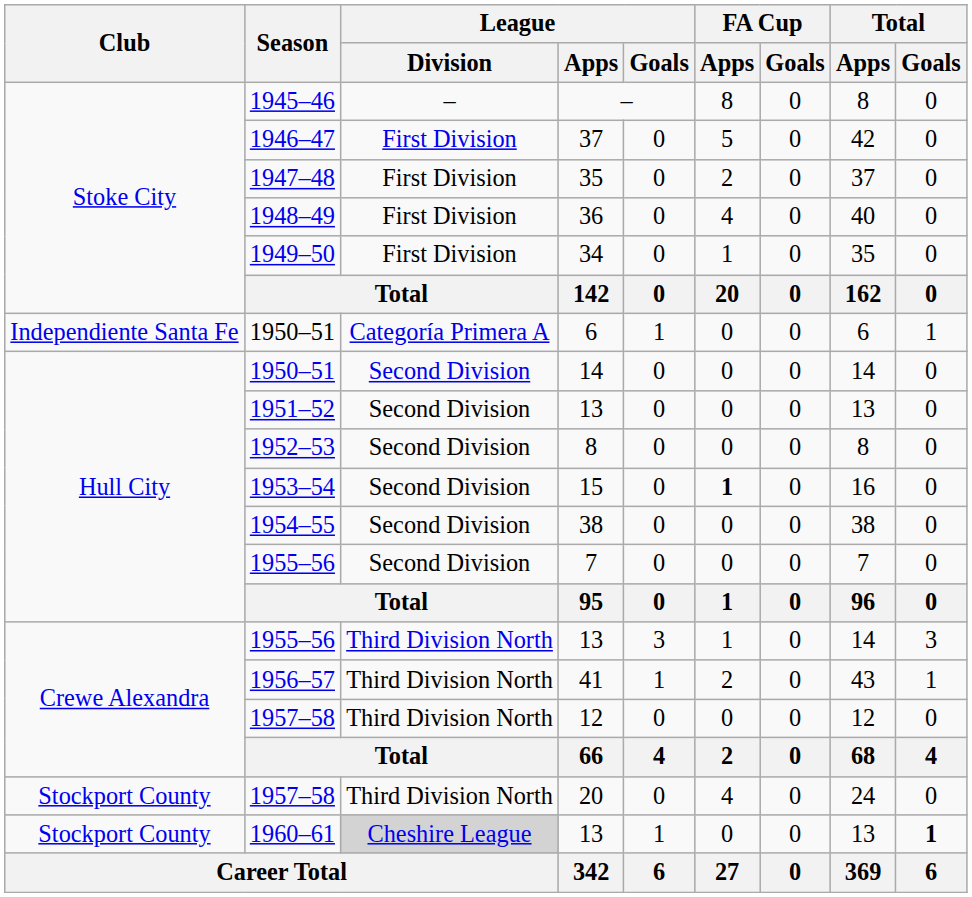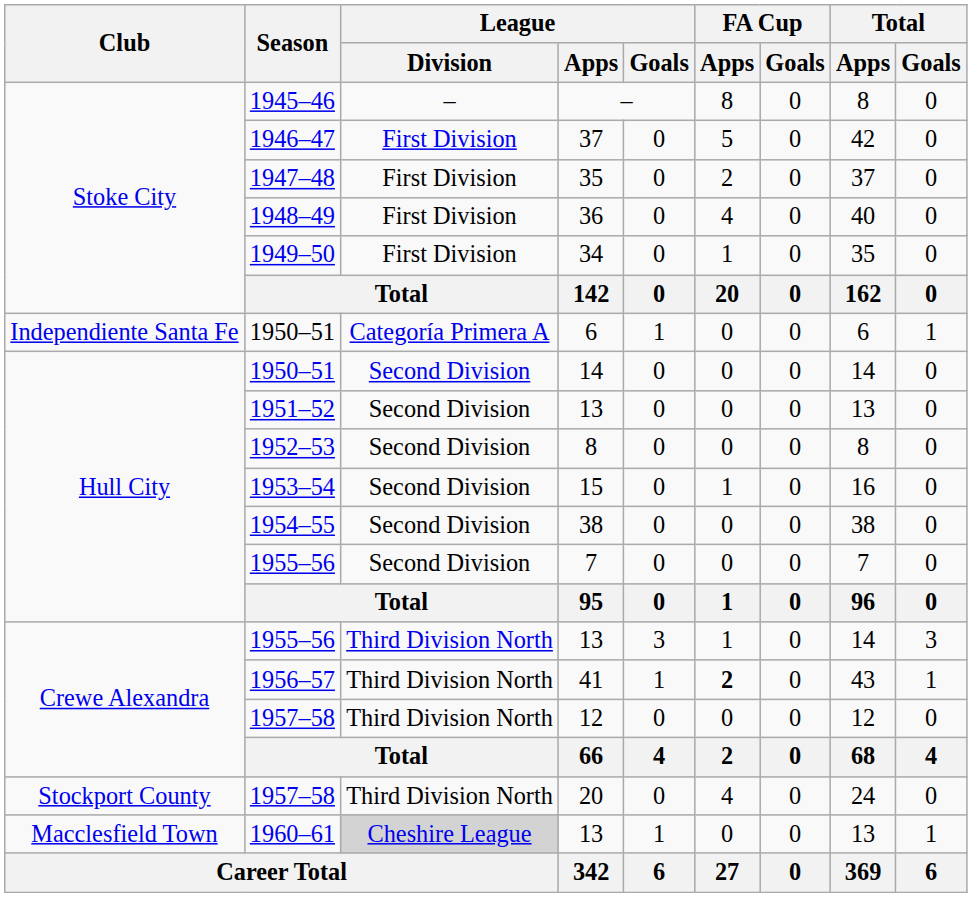 <table class="wikitable" style="text-align:center">
 <tr>
 <th rowspan="2">Club</th>
 <th rowspan="2">Season</th>
 <th colspan="3">League</th>
 <th colspan="2">FA Cup</th>
 <th colspan="2">Total</th>
 </tr>
 <tr>
 <th>Division</th>
 <th>Apps</th>
 <th>Goals</th>
 <th>Apps</th>
 <th>Goals</th>
 <th>Apps</th>
 <th>Goals</th>
 </tr>
 <tr>
 <td rowspan="6"><a href='#'>Stoke City</a></td>
 <td><a href='#'>1945–46</a></td>
 <td>–</td>
 <td colspan="2">–</td>
 <td>8</td>
 <td>0</td>
 <td>8</td>
 <td>0</td>
 </tr>
 <tr>
 <td><a href='#'>1946–47</a></td>
 <td><a href='#'>First Division</a></td>
 <td>37</td>
 <td>0</td>
 <td>5</td>
 <td>0</td>
 <td>42</td>
 <td>0</td>
 </tr>
 <tr>
 <td><a href='#'>1947–48</a></td>
 <td>First Division</td>
 <td>35</td>
 <td>0</td>
 <td>2</td>
 <td>0</td>
 <td>37</td>
 <td>0</td>
 </tr>
 <tr>
 <td><a href='#'>1948–49</a></td>
 <td>First Division</td>
 <td>36</td>
 <td>0</td>
 <td>4</td>
 <td>0</td>
 <td>40</td>
 <td>0</td>
 </tr>
 <tr>
 <td><a href='#'>1949–50</a></td>
 <td>First Division</td>
 <td>34</td>
 <td>0</td>
 <td>1</td>
 <td>0</td>
 <td>35</td>
 <td>0</td>
 </tr>
 <tr>
 <th colspan="2">Total</th>
 <th>142</th>
 <th>0</th>
 <th>20</th>
 <th>0</th>
 <th>162</th>
 <th>0</th>
 </tr>
 <tr>
 <td><a href='#'>Independiente Santa Fe</a></td>
 <td>1950–51</td>
 <td><a href='#'>Categoría Primera A</a></td>
 <td>6</td>
 <td>1</td>
 <td>0</td>
 <td>0</td>
 <td>6</td>
 <td>1</td>
 </tr>
 <tr>
 <td rowspan="7"><a href='#'>Hull City</a></td>
 <td><a href='#'>1950–51</a></td>
 <td><a href='#'>Second Division</a></td>
 <td>14</td>
 <td>0</td>
 <td>0</td>
 <td>0</td>
 <td>14</td>
 <td>0</td>
 </tr>
 <tr>
 <td><a href='#'>1951–52</a></td>
 <td>Second Division</td>
 <td>13</td>
 <td>0</td>
 <td>0</td>
 <td>0</td>
 <td>13</td>
 <td>0</td>
 </tr>
 <tr>
 <td><a href='#'>1952–53</a></td>
 <td>Second Division</td>
 <td>8</td>
 <td>0</td>
 <td>0</td>
 <td>0</td>
 <td>8</td>
 <td>0</td>
 </tr>
 <tr>
 <td><a href='#'>1953–54</a></td>
 <td>Second Division</td>
 <td>15</td>
 <td>0</td>
-<td><strong>1</strong></td>
+<td>1</td>
 <td>0</td>
 <td>16</td>
 <td>0</td>
 </tr>
 <tr>
 <td><a href='#'>1954–55</a></td>
 <td>Second Division</td>
 <td>38</td>
 <td>0</td>
 <td>0</td>
 <td>0</td>
 <td>38</td>
 <td>0</td>
 </tr>
 <tr>
 <td><a href='#'>1955–56</a></td>
 <td>Second Division</td>
 <td>7</td>
 <td>0</td>
 <td>0</td>
 <td>0</td>
 <td>7</td>
 <td>0</td>
 </tr>
 <tr>
 <th colspan="2">Total</th>
 <th>95</th>
 <th>0</th>
 <th>1</th>
 <th>0</th>
 <th>96</th>
 <th>0</th>
 </tr>
 <tr>
 <td rowspan="4"><a href='#'>Crewe Alexandra</a></td>
 <td><a href='#'>1955–56</a></td>
 <td><a href='#'>Third Division North</a></td>
 <td>13</td>
 <td>3</td>
 <td>1</td>
 <td>0</td>
 <td>14</td>
 <td>3</td>
 </tr>
 <tr>
 <td><a href='#'>1956–57</a></td>
 <td>Third Division North</td>
 <td>41</td>
 <td>1</td>
-<td>2</td>
+<td><strong>2</strong></td>
 <td>0</td>
 <td>43</td>
 <td>1</td>
 </tr>
 <tr>
 <td><a href='#'>1957–58</a></td>
 <td>Third Division North</td>
 <td>12</td>
 <td>0</td>
 <td>0</td>
 <td>0</td>
 <td>12</td>
 <td>0</td>
 </tr>
 <tr>
 <th colspan="2">Total</th>
 <th>66</th>
 <th>4</th>
 <th>2</th>
 <th>0</th>
 <th>68</th>
 <th>4</th>
 </tr>
 <tr>
 <td><a href='#'>Stockport County</a></td>
 <td><a href='#'>1957–58</a></td>
 <td>Third Division North</td>
 <td>20</td>
 <td>0</td>
 <td>4</td>
 <td>0</td>
 <td>24</td>
 <td>0</td>
 </tr>
 <tr>
-<td><a href='#'>Stockport County</a></td>
+<td><a href='#'>Macclesfield Town</a></td>
 <td><a href='#'>1960–61</a></td>
 <td style="background: lightgrey;"><a href='#'>Cheshire League</a></td>
 <td>13</td>
 <td>1</td>
 <td>0</td>
 <td>0</td>
 <td>13</td>
-<td><strong>1</strong></td>
+<td>1</td>
 </tr>
 <tr>
 <th colspan="3">Career Total</th>
 <th>342</th>
 <th>6</th>
 <th>27</th>
 <th>0</th>
 <th>369</th>
 <th>6</th>
 </tr>
 </table>
